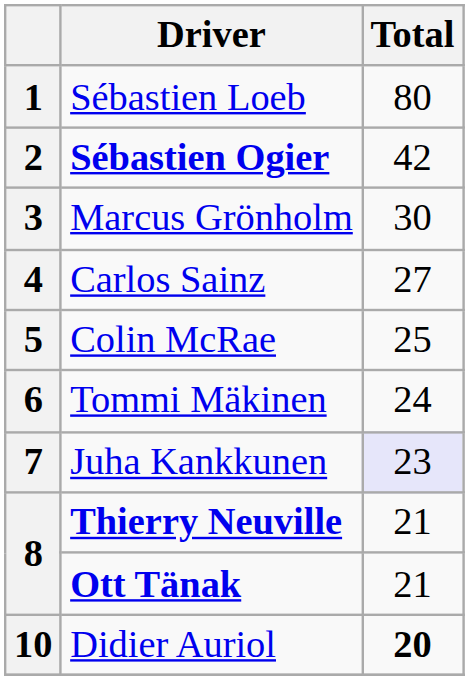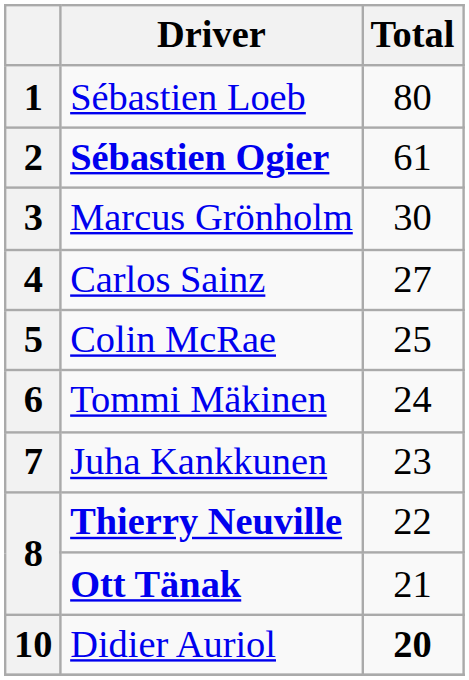 <table class="wikitable" style="text-align:center;" style="font-size:97%;">
 <tr>
 <th></th>
 <th>Driver</th>
 <th>Total</th>
 </tr>
 <tr>
 <th>1</th>
 <td align="left"> <a href='#'>Sébastien Loeb</a></td>
 <td>80</td>
 </tr>
 <tr>
 <th>2</th>
 <td align="left"> <strong><a href='#'>Sébastien Ogier</a></strong></td>
-<td>42</td>
+<td>61</td>
 </tr>
 <tr>
 <th>3</th>
 <td align="left"> <a href='#'>Marcus Grönholm</a></td>
 <td>30</td>
 </tr>
 <tr>
 <th>4</th>
 <td align="left"> <a href='#'>Carlos Sainz</a></td>
 <td>27</td>
 </tr>
 <tr>
 <th>5</th>
 <td align="left"> <a href='#'>Colin McRae</a></td>
 <td>25</td>
 </tr>
 <tr>
 <th>6</th>
 <td align="left"> <a href='#'>Tommi Mäkinen</a></td>
 <td>24</td>
 </tr>
 <tr>
 <th>7</th>
 <td align="left"> <a href='#'>Juha Kankkunen</a></td>
-<td style="background: lavender;">23</td>
+<td>23</td>
 </tr>
 <tr>
 <th rowspan=2>8</th>
 <td align="left"> <strong><a href='#'>Thierry Neuville</a></strong></td>
-<td>21</td>
+<td>22</td>
 </tr>
 <tr>
 <td align="left"> <strong><a href='#'>Ott Tänak</a></strong></td>
 <td>21</td>
 </tr>
 <tr>
 <th>10</th>
 <td align="left"> <a href='#'>Didier Auriol</a></td>
 <td><strong>20</strong></td>
 </tr>
 <tr>
 </tr>
 </table>
